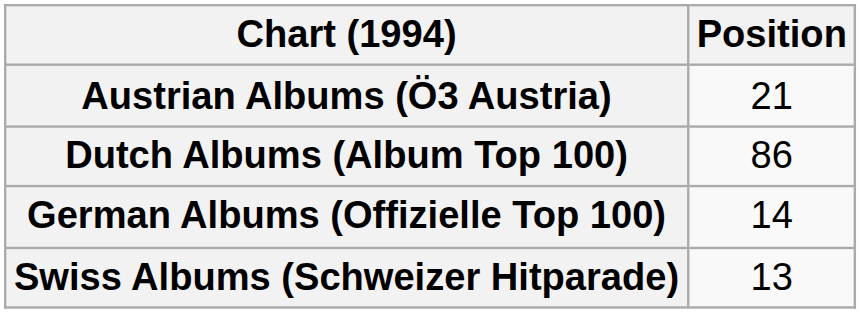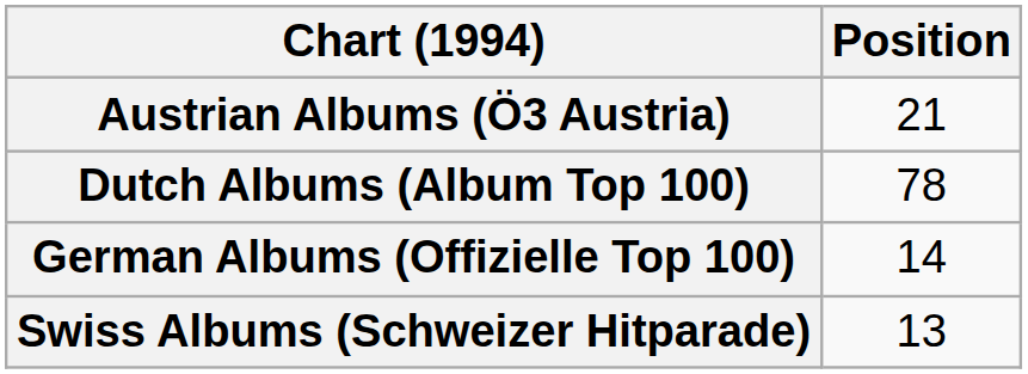 <table class="wikitable sortable plainrowheaders" style="text-align:center">
 <tr>
 <th scope="col">Chart (1994)</th>
 <th scope="col">Position</th>
 </tr>
 <tr>
 <th scope="row">Austrian Albums (Ö3 Austria)</th>
 <td>21</td>
 </tr>
 <tr>
 <th scope="row">Dutch Albums (Album Top 100)</th>
-<td>86</td>
+<td>78</td>
 </tr>
 <tr>
 <th scope="row">German Albums (Offizielle Top 100)</th>
 <td>14</td>
 </tr>
 <tr>
 <th scope="row">Swiss Albums (Schweizer Hitparade)</th>
 <td>13</td>
 </tr>
 </table>
